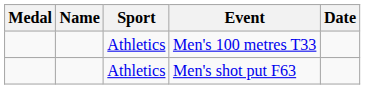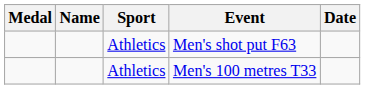 <table class="wikitable sortable" style="font-size: 95%">
 <tr>
 <th>Medal</th>
 <th>Name</th>
 <th>Sport</th>
 <th>Event</th>
 <th>Date</th>
 </tr>
 <tr>
 <td></td>
 <td></td>
 <td><a href='#'>Athletics</a></td>
-<td><a href='#'>Men's 100 metres T33</a></td>
+<td><a href='#'>Men's shot put F63</a></td>
 <td></td>
 </tr>
 <tr>
 <td></td>
 <td></td>
 <td><a href='#'>Athletics</a></td>
-<td><a href='#'>Men's shot put F63</a></td>
+<td><a href='#'>Men's 100 metres T33</a></td>
 <td></td>
 </tr>
 </table>
